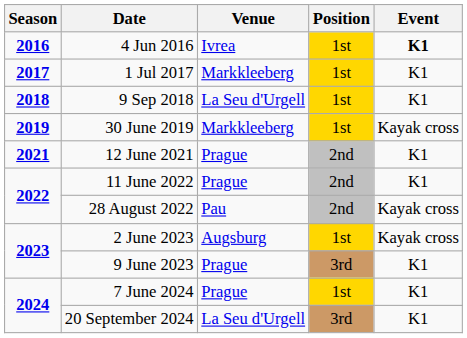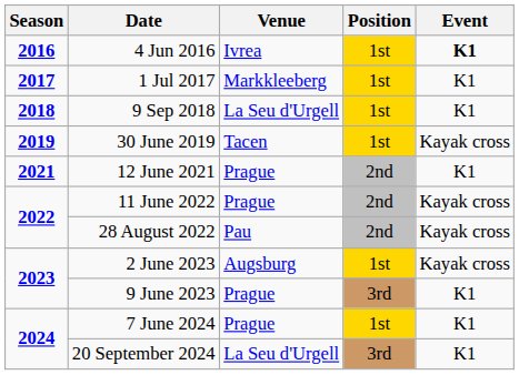 <table class="wikitable" style="text-align:center; font-size:95%;">
 <tr>
 <th>Season</th>
 <th>Date</th>
 <th>Venue</th>
 <th>Position</th>
 <th>Event</th>
 </tr>
 <tr>
 <td><strong><a href='#'>2016</a></strong></td>
 <td align=right>4 Jun 2016</td>
 <td align=left><a href='#'>Ivrea</a></td>
 <td bgcolor=gold>1st</td>
 <td><strong>K1</strong></td>
 </tr>
 <tr>
 <td><strong><a href='#'>2017</a></strong></td>
 <td align=right>1 Jul 2017</td>
 <td align=left><a href='#'>Markkleeberg</a></td>
 <td bgcolor=gold>1st</td>
 <td>K1</td>
 </tr>
 <tr>
 <td><strong><a href='#'>2018</a></strong></td>
 <td align=right>9 Sep 2018</td>
 <td align=left><a href='#'>La Seu d'Urgell</a></td>
 <td bgcolor=gold>1st</td>
 <td>K1</td>
 </tr>
 <tr>
 <td><strong><a href='#'>2019</a></strong></td>
 <td align=right>30 June 2019</td>
-<td align=left><a href='#'>Markkleeberg</a></td>
+<td align=left><a href='#'>Tacen</a></td>
 <td bgcolor=gold>1st</td>
 <td>Kayak cross</td>
 </tr>
 <tr>
 <td><strong><a href='#'>2021</a></strong></td>
 <td align=right>12 June 2021</td>
 <td align=left><a href='#'>Prague</a></td>
 <td bgcolor=silver>2nd</td>
 <td>K1</td>
 </tr>
 <tr>
 <td rowspan=2><strong><a href='#'>2022</a></strong></td>
 <td align=right>11 June 2022</td>
 <td align=left><a href='#'>Prague</a></td>
 <td bgcolor=silver>2nd</td>
-<td>K1</td>
+<td>Kayak cross</td>
 </tr>
 <tr>
 <td align=right>28 August 2022</td>
 <td align=left><a href='#'>Pau</a></td>
 <td bgcolor=silver>2nd</td>
 <td>Kayak cross</td>
 </tr>
 <tr>
 <td rowspan=2><strong><a href='#'>2023</a></strong></td>
 <td align=right>2 June 2023</td>
 <td align=left><a href='#'>Augsburg</a></td>
 <td bgcolor=gold>1st</td>
 <td>Kayak cross</td>
 </tr>
 <tr>
 <td align=right>9 June 2023</td>
 <td align=left><a href='#'>Prague</a></td>
 <td bgcolor=cc9966>3rd</td>
 <td>K1</td>
 </tr>
 <tr>
 <td rowspan=2><strong><a href='#'>2024</a></strong></td>
 <td align=right>7 June 2024</td>
 <td align=left><a href='#'>Prague</a></td>
 <td bgcolor=gold>1st</td>
 <td>K1</td>
 </tr>
 <tr>
 <td align=right>20 September 2024</td>
 <td align=left><a href='#'>La Seu d'Urgell</a></td>
 <td bgcolor=cc9966>3rd</td>
 <td>K1</td>
 </tr>
 </table>
